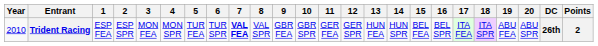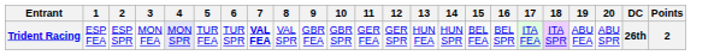 <table class="wikitable" style="text-align:center; font-size:85%">
 <tr>
-<th>Year</th>
 <th>Entrant</th>
 <th>1</th>
 <th>2</th>
 <th>3</th>
 <th>4</th>
 <th>5</th>
 <th>6</th>
 <th>7</th>
 <th>8</th>
 <th>9</th>
 <th>10</th>
 <th>11</th>
 <th>12</th>
 <th>13</th>
 <th>14</th>
 <th>15</th>
 <th>16</th>
 <th>17</th>
 <th>18</th>
 <th>19</th>
 <th>20</th>
 <th>DC</th>
 <th>Points</th>
 </tr>
 <tr>
-<td><a href='#'>2010</a></td>
 <th nowrap><a href='#'>Trident Racing</a></th>
 <td><a href='#'>ESP<br>FEA</a></td>
 <td><a href='#'>ESP<br>SPR</a></td>
 <td><a href='#'>MON<br>FEA</a></td>
-<td><a href='#'>MON<br>SPR</a></td>
+<td style="background: lavender;"><a href='#'>MON<br>SPR</a></td>
 <td><a href='#'>TUR<br>FEA</a></td>
 <td><a href='#'>TUR<br>SPR</a></td>
 <td><strong><a href='#'>VAL<br>FEA</a></strong></td>
 <td><a href='#'>VAL<br>SPR</a></td>
 <td><a href='#'>GBR<br>FEA</a></td>
 <td><a href='#'>GBR<br>SPR</a></td>
 <td><a href='#'>GER<br>FEA</a></td>
 <td><a href='#'>GER<br>SPR</a></td>
 <td><a href='#'>HUN<br>FEA</a></td>
 <td><a href='#'>HUN<br>SPR</a></td>
 <td><a href='#'>BEL<br>FEA</a></td>
 <td><a href='#'>BEL<br>SPR</a></td>
 <td style="background:#DFFFDF;"><a href='#'>ITA<br>FEA</a><br></td>
 <td style="background:#EFCFFF;"><a href='#'>ITA<br>SPR</a><br></td>
 <td><a href='#'>ABU<br>FEA</a></td>
 <td><a href='#'>ABU<br>SPR</a></td>
 <th>26th</th>
 <th>2</th>
 </tr>
 </table>
